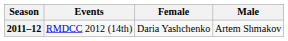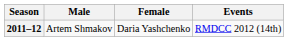 <table class="wikitable">
 <tr>
 <th scope="col">Season</th>
+<th scope="col">Male</th>
+<th scope="col">Female</th>
 <th scope="col">Events</th>
-<th scope="col">Female</th>
-<th scope="col">Male</th>
 </tr>
 <tr>
 <th scope="row">2011–12</th>
+<td>Artem Shmakov</td>
+<td>Daria Yashchenko</td>
 <td><a href='#'>RMDCC</a> 2012 (14th)</td>
-<td>Daria Yashchenko</td>
-<td>Artem Shmakov</td>
 </tr>
 </table>
